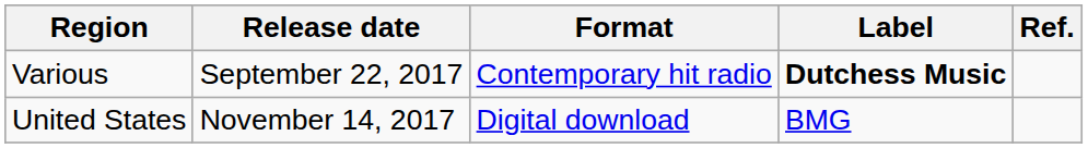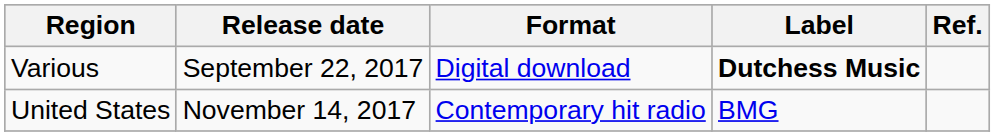 <table class="wikitable">
 <tr>
 <th>Region</th>
 <th>Release date</th>
 <th>Format</th>
 <th>Label</th>
 <th>Ref.</th>
 </tr>
 <tr>
 <td>Various</td>
 <td>September 22, 2017</td>
-<td><a href='#'>Contemporary hit radio</a></td>
+<td><a href='#'>Digital download</a></td>
 <td><strong>Dutchess Music</strong></td>
 <td></td>
 </tr>
 <tr>
 <td rowspan="2">United States</td>
 <td rowspan="2">November 14, 2017</td>
-<td><a href='#'>Digital download</a></td>
+<td><a href='#'>Contemporary hit radio</a></td>
 <td rowspan="2"><a href='#'>BMG</a></td>
 <td></td>
 </tr>
 </table>
